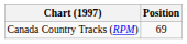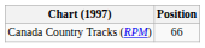 <table class="wikitable sortable">
 <tr>
 <th scope="col">Chart (1997)</th>
 <th scope="col">Position</th>
 </tr>
 <tr>
 <td>Canada Country Tracks (<em><a href='#'>RPM</a></em>)</td>
-<td align="center">69</td>
+<td align="center">66</td>
 </tr>
 </table>
